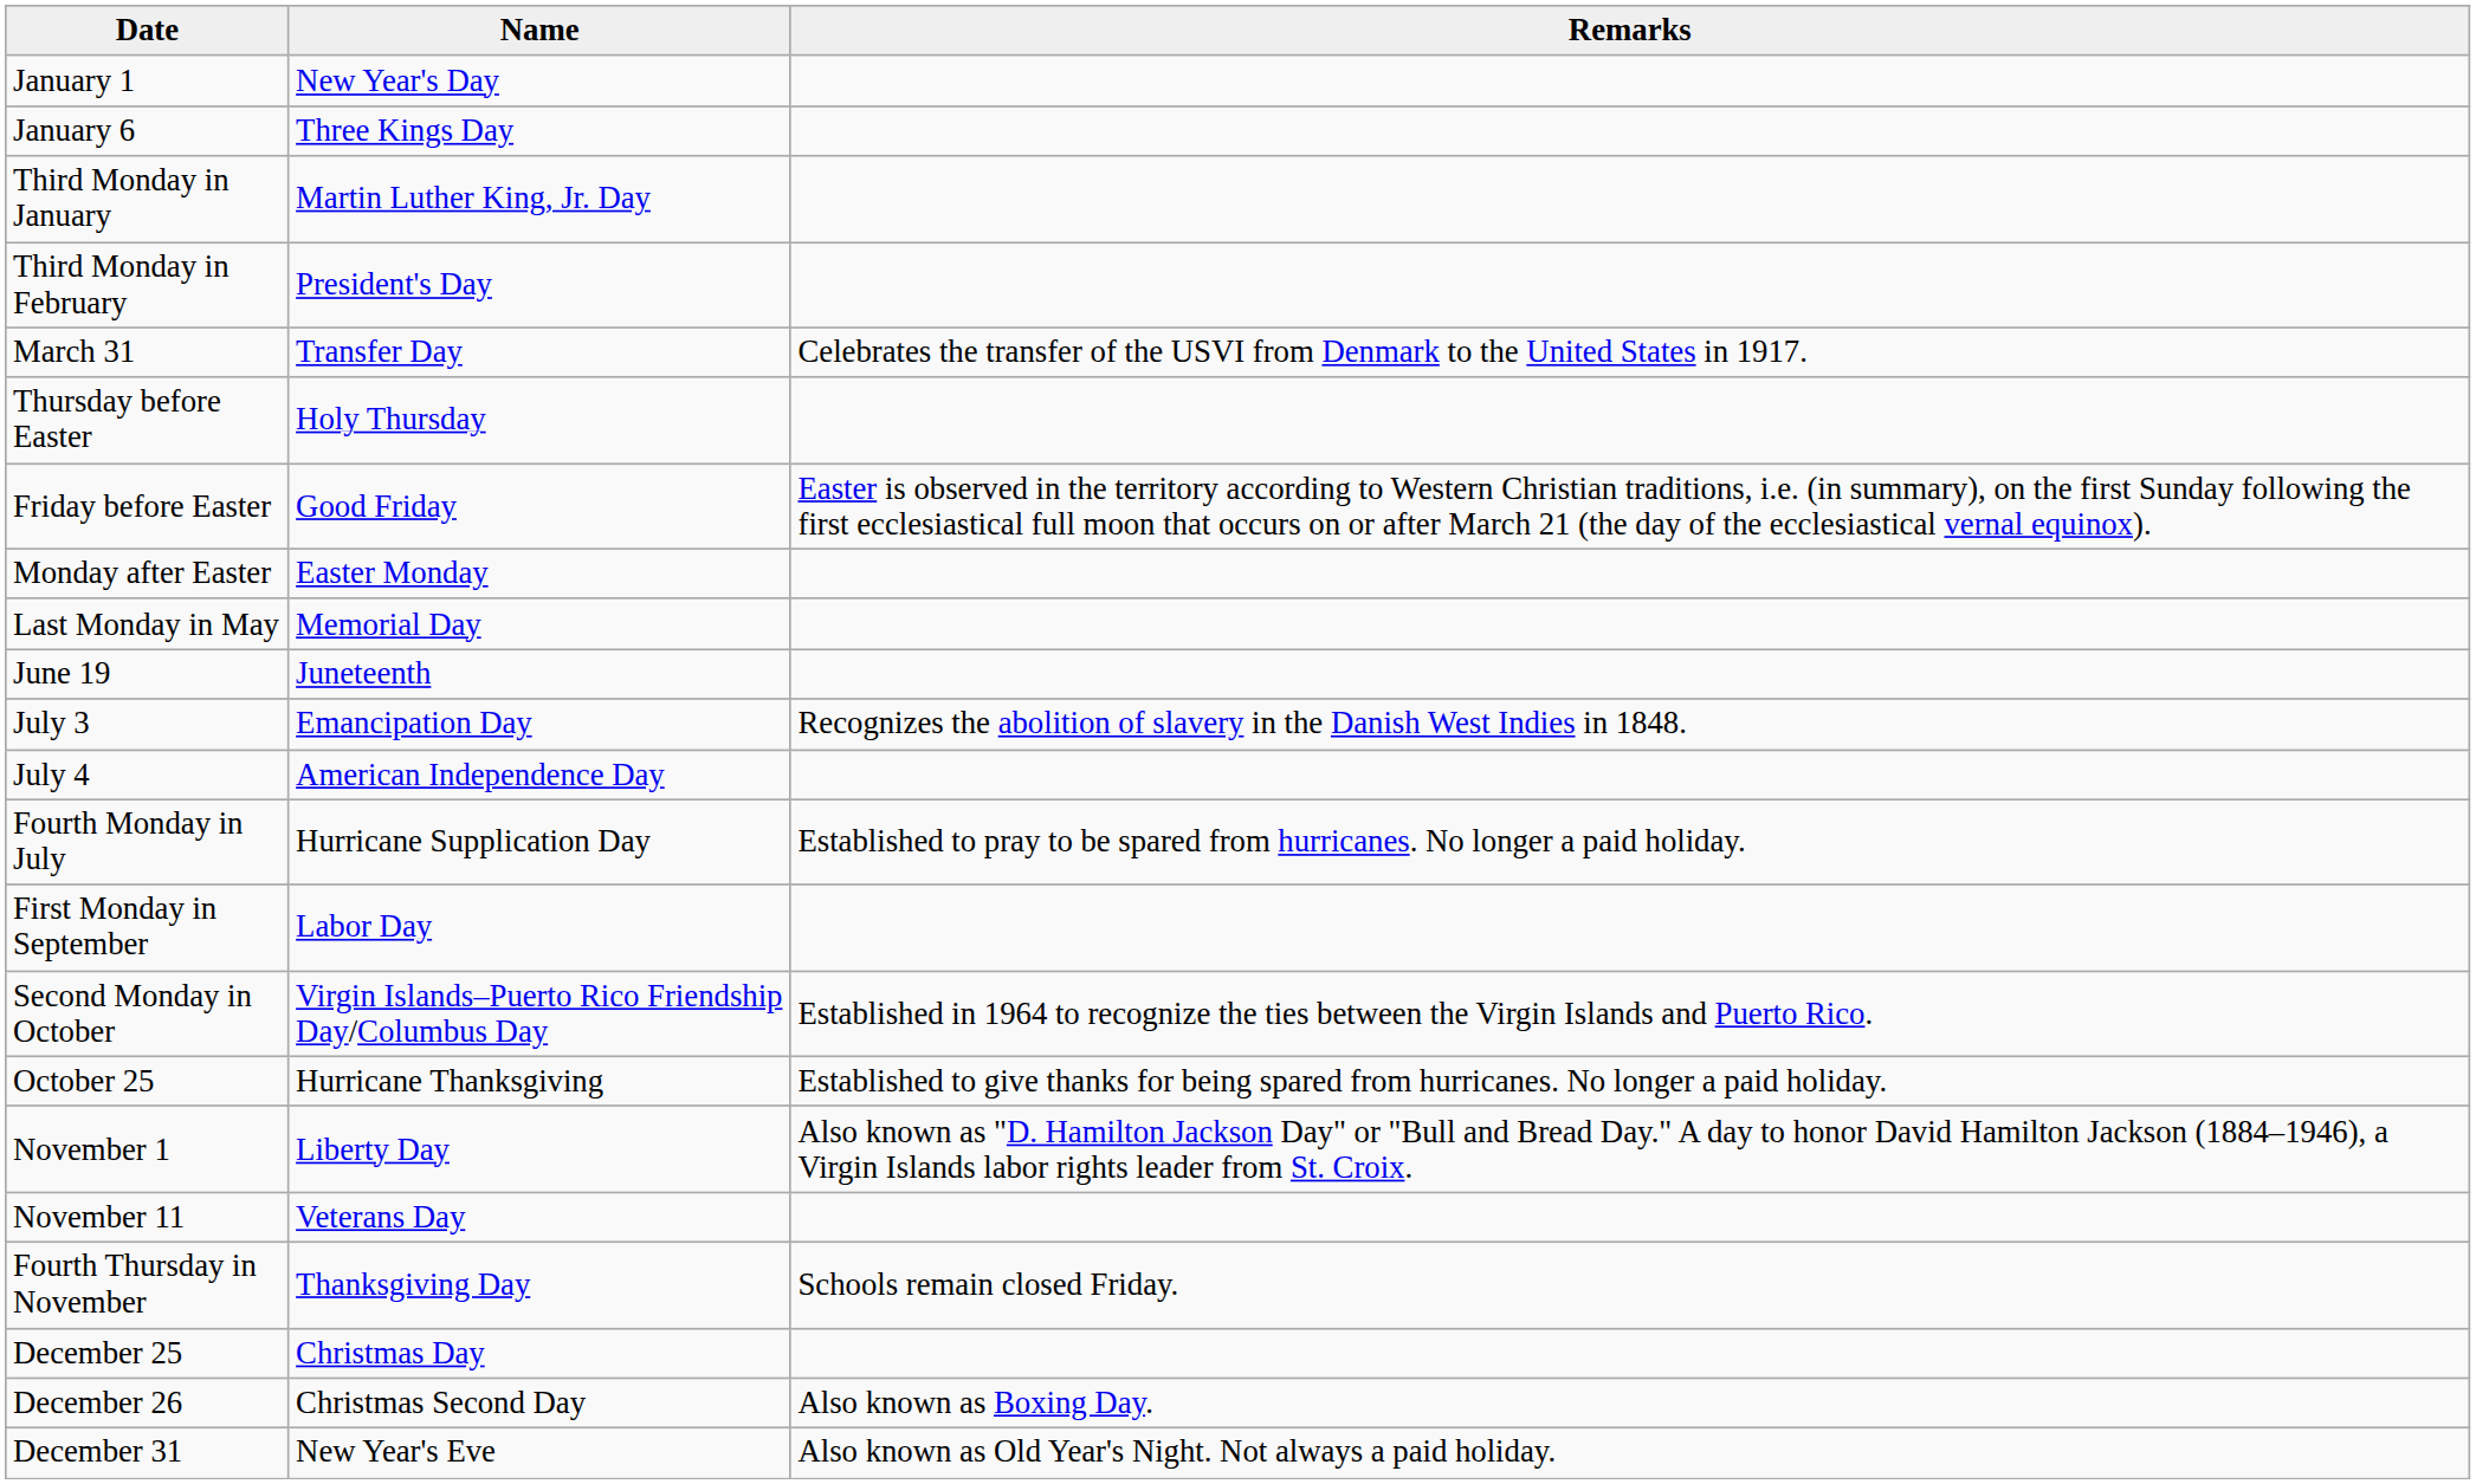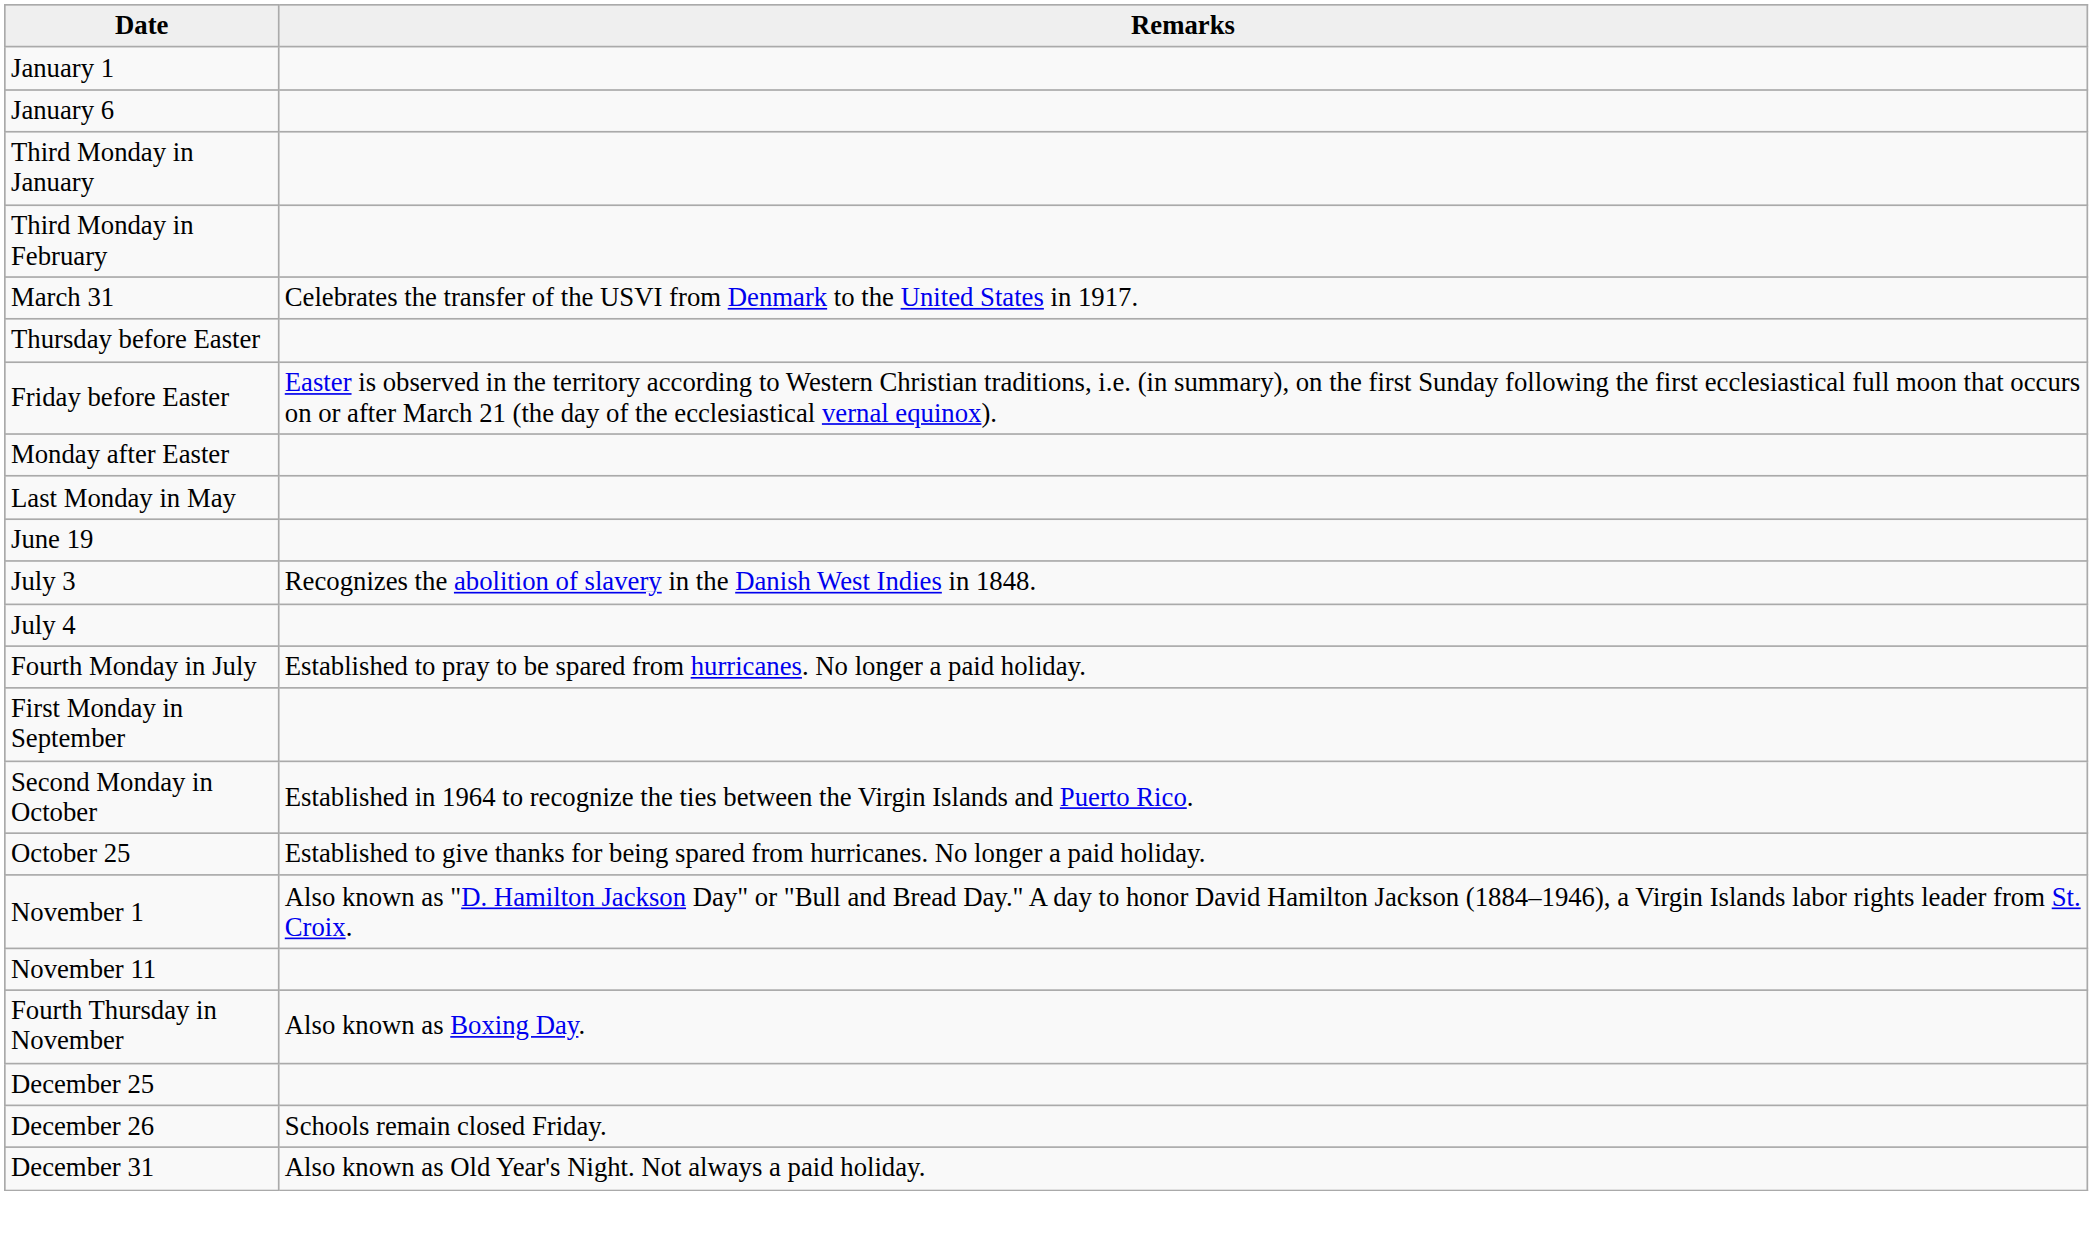 <table class="wikitable">
 <tr>
 <th style="background:#efefef;">Date</th>
-<th style="background:#efefef;">Name</th>
 <th style="background:#efefef;">Remarks</th>
 </tr>
 <tr>
 <td>January 1</td>
-<td><a href='#'>New Year's Day</a></td>
 <td></td>
 </tr>
 <tr>
 <td>January 6</td>
-<td><a href='#'>Three Kings Day</a></td>
 <td></td>
 </tr>
 <tr>
 <td>Third Monday in January</td>
-<td><a href='#'>Martin Luther King, Jr. Day</a></td>
 <td></td>
 </tr>
 <tr>
 <td>Third Monday in February</td>
-<td><a href='#'>President's Day</a></td>
 <td></td>
 </tr>
 <tr>
 <td>March 31</td>
-<td><a href='#'>Transfer Day</a></td>
 <td>Celebrates the transfer of the USVI from <a href='#'>Denmark</a> to the <a href='#'>United States</a> in 1917.</td>
 </tr>
 <tr>
 <td>Thursday before Easter</td>
-<td><a href='#'>Holy Thursday</a></td>
 <td></td>
 </tr>
 <tr>
 <td>Friday before Easter</td>
-<td><a href='#'>Good Friday</a></td>
 <td><a href='#'>Easter</a> is observed in the territory according to Western Christian traditions, i.e. (in summary), on the first Sunday following the first ecclesiastical full moon that occurs on or after March 21 (the day of the ecclesiastical <a href='#'>vernal equinox</a>).</td>
 </tr>
 <tr>
 <td>Monday after Easter</td>
-<td><a href='#'>Easter Monday</a></td>
 <td></td>
 </tr>
 <tr>
 <td>Last Monday in May</td>
-<td><a href='#'>Memorial Day</a></td>
 <td></td>
 </tr>
 <tr>
 <td>June 19</td>
-<td><a href='#'>Juneteenth</a></td>
 <td></td>
 </tr>
 <tr>
 <td>July 3</td>
-<td><a href='#'>Emancipation Day</a></td>
 <td>Recognizes the <a href='#'>abolition of slavery</a> in the <a href='#'>Danish West Indies</a> in 1848.</td>
 </tr>
 <tr>
 <td>July 4</td>
-<td><a href='#'>American Independence Day</a></td>
 <td></td>
 </tr>
 <tr>
 <td>Fourth Monday in July</td>
-<td>Hurricane Supplication Day</td>
 <td>Established to pray to be spared from <a href='#'>hurricanes</a>. No longer a paid holiday.</td>
 </tr>
 <tr>
 <td>First Monday in September</td>
-<td><a href='#'>Labor Day</a></td>
 <td></td>
 </tr>
 <tr>
 <td>Second Monday in October</td>
-<td><a href='#'>Virgin Islands–Puerto Rico Friendship Day</a>/<a href='#'>Columbus Day</a></td>
 <td>Established in 1964 to recognize the ties between the Virgin Islands and <a href='#'>Puerto Rico</a>.</td>
 </tr>
 <tr>
 <td>October 25</td>
-<td>Hurricane Thanksgiving</td>
 <td>Established to give thanks for being spared from hurricanes. No longer a paid holiday.</td>
 </tr>
 <tr>
 <td>November 1</td>
-<td><a href='#'>Liberty Day</a></td>
 <td>Also known as "<a href='#'>D. Hamilton Jackson</a> Day" or "Bull and Bread Day."  A day to honor David Hamilton Jackson (1884–1946), a Virgin Islands labor rights leader from <a href='#'>St. Croix</a>.</td>
 </tr>
 <tr>
 <td>November 11</td>
-<td><a href='#'>Veterans Day</a></td>
 <td></td>
 </tr>
 <tr>
 <td>Fourth Thursday in November</td>
-<td><a href='#'>Thanksgiving Day</a></td>
-<td>Schools remain closed Friday.</td>
+<td>Also known as <a href='#'>Boxing Day</a>.</td>
 </tr>
 <tr>
 <td>December 25</td>
-<td><a href='#'>Christmas Day</a></td>
 <td></td>
 </tr>
 <tr>
 <td>December 26</td>
-<td>Christmas Second Day</td>
-<td>Also known as <a href='#'>Boxing Day</a>.</td>
+<td>Schools remain closed Friday.</td>
 </tr>
 <tr>
 <td>December 31</td>
-<td>New Year's Eve</td>
 <td>Also known as Old Year's Night. Not always a paid holiday.</td>
 </tr>
 </table>
